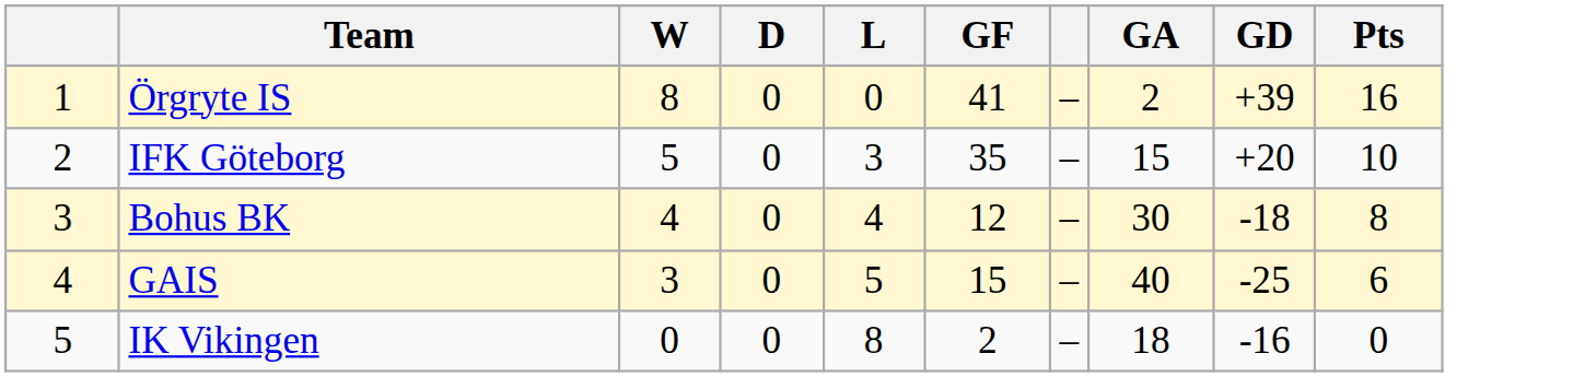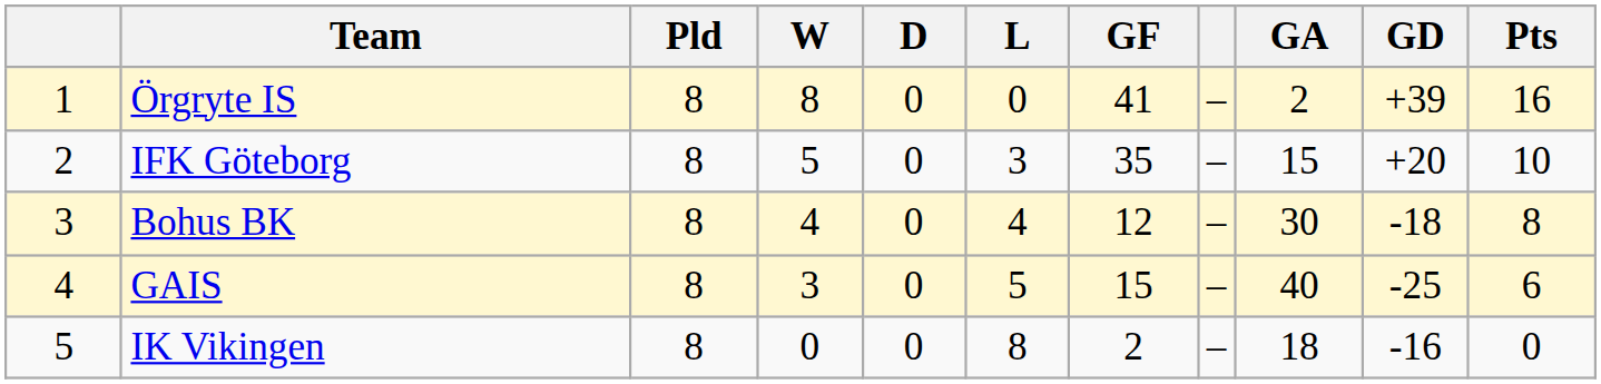 <table class="wikitable" style="text-align: center;">
 <tr>
 <th style="width: 40px;"></th>
 <th style="width: 200px;">Team</th>
+<th style="width: 45px;">Pld</th>
 <th style="width: 35px;">W</th>
 <th style="width: 35px;">D</th>
 <th style="width: 35px;">L</th>
 <th style="width: 45px;">GF</th>
 <th></th>
 <th style="width: 45px;">GA</th>
 <th style="width: 35px;">GD</th>
 <th style="width: 45px;">Pts</th>
 </tr>
 <tr style="background: #fff8d1">
 <td>1</td>
 <td style="text-align: left;"><a href='#'>Örgryte IS</a></td>
 <td>8</td>
+<td>8</td>
 <td>0</td>
 <td>0</td>
 <td>41</td>
 <td>–</td>
 <td>2</td>
 <td>+39</td>
 <td>16</td>
 </tr>
 <tr>
 <td>2</td>
 <td style="text-align: left;"><a href='#'>IFK Göteborg</a></td>
+<td>8</td>
 <td>5</td>
 <td>0</td>
 <td>3</td>
 <td>35</td>
 <td>–</td>
 <td>15</td>
 <td>+20</td>
 <td>10</td>
 </tr>
 <tr style="background: #fff8d1">
 <td>3</td>
 <td style="text-align: left;"><a href='#'>Bohus BK</a></td>
+<td>8</td>
 <td>4</td>
 <td>0</td>
 <td>4</td>
 <td>12</td>
 <td>–</td>
 <td>30</td>
 <td>-18</td>
 <td>8</td>
 </tr>
 <tr style="background: #fff8d1">
 <td>4</td>
 <td style="text-align: left;"><a href='#'>GAIS</a></td>
+<td>8</td>
 <td>3</td>
 <td>0</td>
 <td>5</td>
 <td>15</td>
 <td>–</td>
 <td>40</td>
 <td>-25</td>
 <td>6</td>
 </tr>
 <tr>
 <td>5</td>
 <td style="text-align: left;"><a href='#'>IK Vikingen</a></td>
+<td>8</td>
 <td>0</td>
 <td>0</td>
 <td>8</td>
 <td>2</td>
 <td>–</td>
 <td>18</td>
 <td>-16</td>
 <td>0</td>
 </tr>
 </table>
